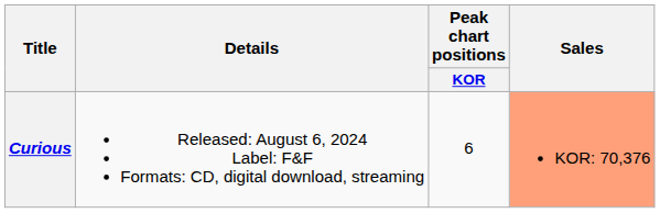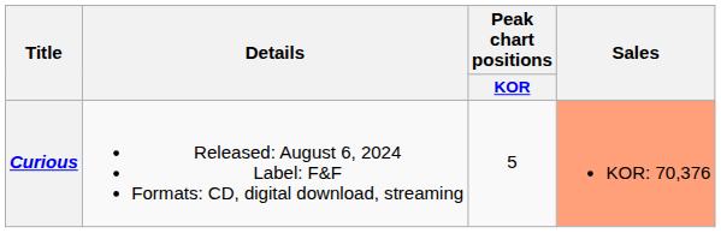 <table class="wikitable plainrowheaders" style="text-align:center">
 <tr>
 <th scope="col" rowspan="2">Title</th>
 <th scope="col" rowspan="2">Details</th>
 <th scope="col">Peak chart positions</th>
 <th scope="col" rowspan="2">Sales</th>
 </tr>
 <tr>
 <th scope="col" style="font-size:90%; width:2.5em"><a href='#'>KOR</a><br></th>
 </tr>
 <tr>
 <th scope="row"><em><a href='#'>Curious</a></em></th>
 <td><br><ul><li>Released: August 6, 2024</li><li>Label: F&F</li><li>Formats: CD, digital download, streaming</li></ul></td>
-<td>6</td>
+<td>5</td>
 <td style="background: lightsalmon;"><br><ul><li>KOR: 70,376</li></ul></td>
 </tr>
 </table>
